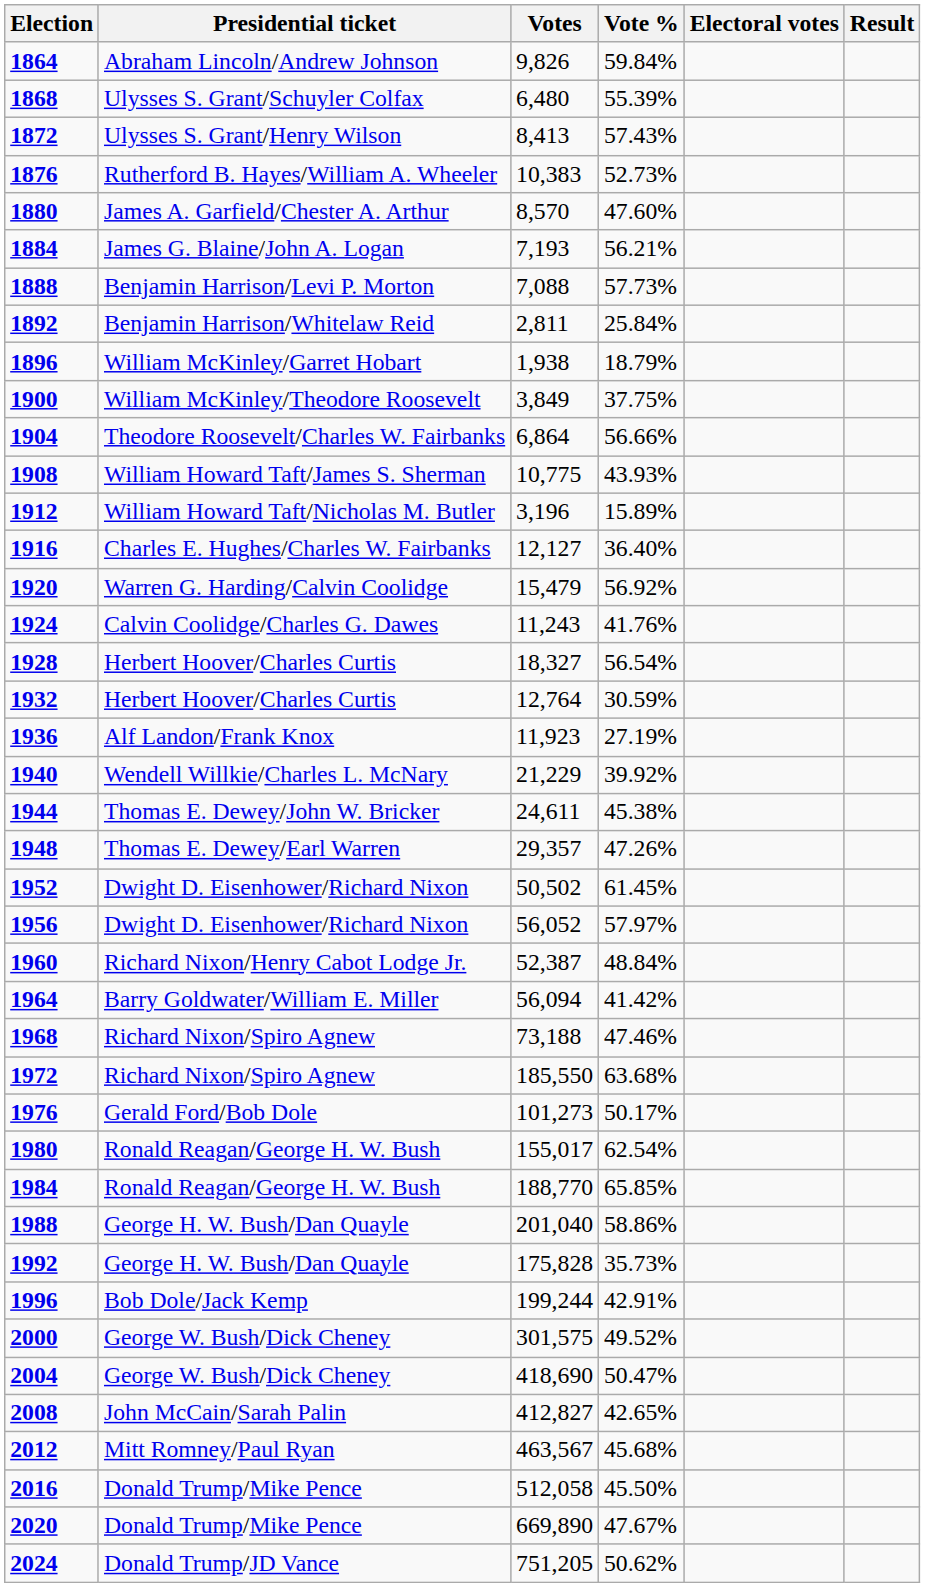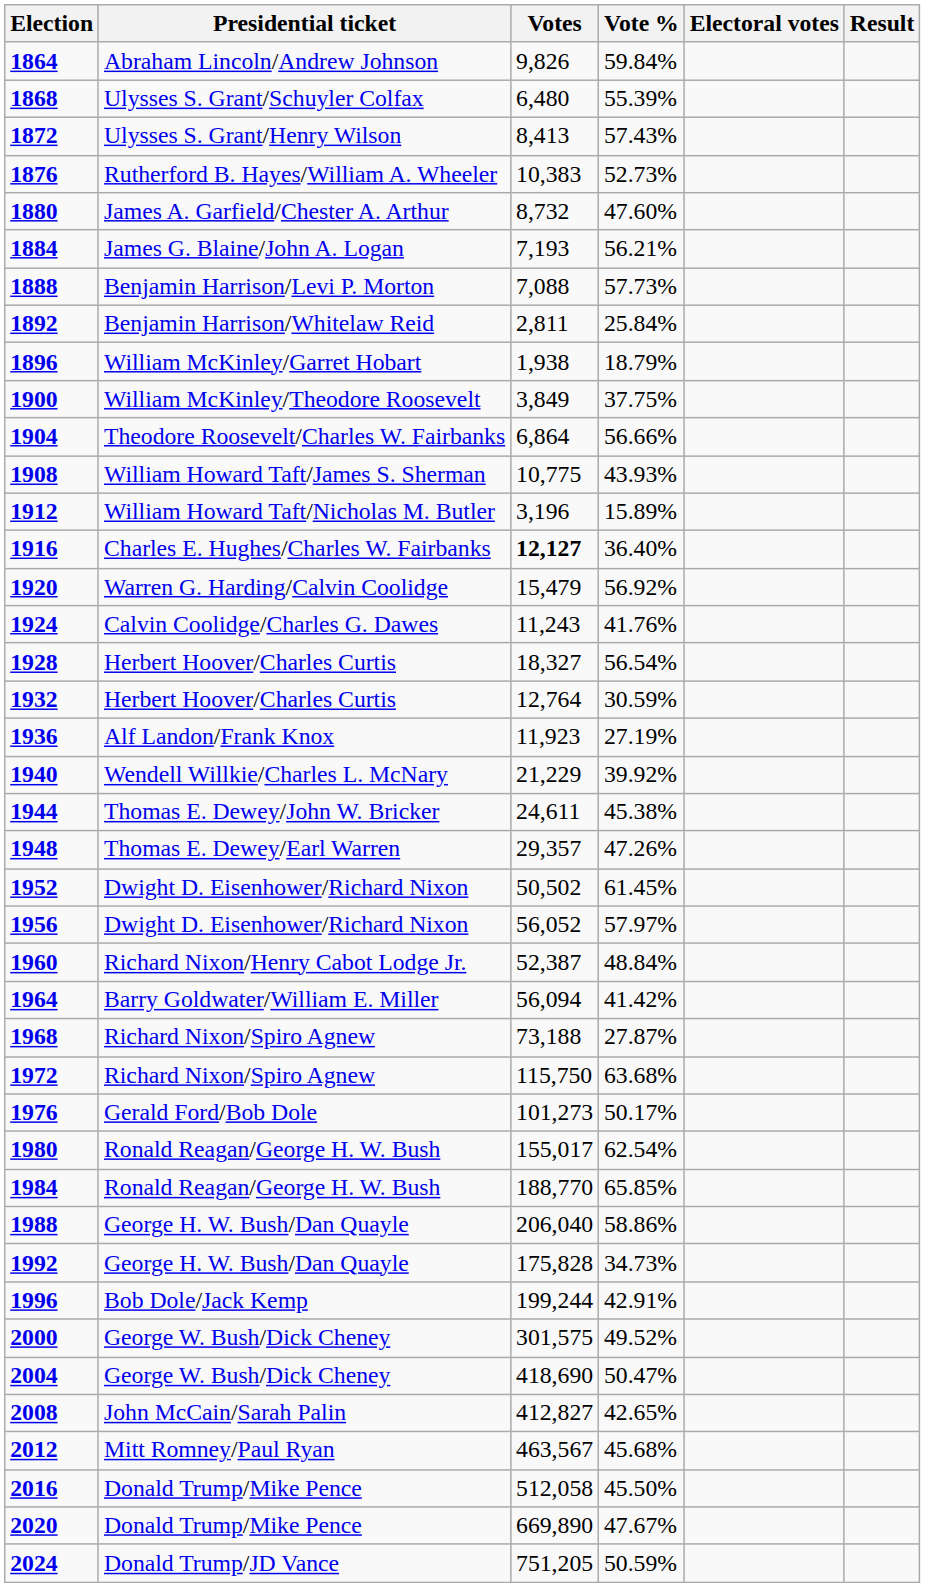 <table class="wikitable">
 <tr>
 <th>Election</th>
 <th>Presidential ticket</th>
 <th>Votes</th>
 <th>Vote %</th>
 <th>Electoral votes</th>
 <th>Result</th>
 </tr>
 <tr>
 <td><strong><a href='#'>1864</a></strong></td>
 <td><a href='#'>Abraham Lincoln</a>/<a href='#'>Andrew Johnson</a></td>
 <td>9,826</td>
 <td>59.84%</td>
 <td></td>
 <td></td>
 </tr>
 <tr>
 <td><strong><a href='#'>1868</a></strong></td>
 <td><a href='#'>Ulysses S. Grant</a>/<a href='#'>Schuyler Colfax</a></td>
 <td>6,480</td>
 <td>55.39%</td>
 <td></td>
 <td></td>
 </tr>
 <tr>
 <td><strong><a href='#'>1872</a></strong></td>
 <td><a href='#'>Ulysses S. Grant</a>/<a href='#'>Henry Wilson</a></td>
 <td>8,413</td>
 <td>57.43%</td>
 <td></td>
 <td></td>
 </tr>
 <tr>
 <td><strong><a href='#'>1876</a></strong></td>
 <td><a href='#'>Rutherford B. Hayes</a>/<a href='#'>William A. Wheeler</a></td>
 <td>10,383</td>
 <td>52.73%</td>
 <td></td>
 <td></td>
 </tr>
 <tr>
 <td><strong><a href='#'>1880</a></strong></td>
 <td><a href='#'>James A. Garfield</a>/<a href='#'>Chester A. Arthur</a></td>
-<td>8,570</td>
+<td>8,732</td>
 <td>47.60%</td>
 <td></td>
 <td></td>
 </tr>
 <tr>
 <td><strong><a href='#'>1884</a></strong></td>
 <td><a href='#'>James G. Blaine</a>/<a href='#'>John A. Logan</a></td>
 <td>7,193</td>
 <td>56.21%</td>
 <td></td>
 <td></td>
 </tr>
 <tr>
 <td><strong><a href='#'>1888</a></strong></td>
 <td><a href='#'>Benjamin Harrison</a>/<a href='#'>Levi P. Morton</a></td>
 <td>7,088</td>
 <td>57.73%</td>
 <td></td>
 <td></td>
 </tr>
 <tr>
 <td><strong><a href='#'>1892</a></strong></td>
 <td><a href='#'>Benjamin Harrison</a>/<a href='#'>Whitelaw Reid</a></td>
 <td>2,811</td>
 <td>25.84%</td>
 <td></td>
 <td></td>
 </tr>
 <tr>
 <td><strong><a href='#'>1896</a></strong></td>
 <td><a href='#'>William McKinley</a>/<a href='#'>Garret Hobart</a></td>
 <td>1,938</td>
 <td>18.79%</td>
 <td></td>
 <td></td>
 </tr>
 <tr>
 <td><strong><a href='#'>1900</a></strong></td>
 <td><a href='#'>William McKinley</a>/<a href='#'>Theodore Roosevelt</a></td>
 <td>3,849</td>
 <td>37.75%</td>
 <td></td>
 <td></td>
 </tr>
 <tr>
 <td><strong><a href='#'>1904</a></strong></td>
 <td><a href='#'>Theodore Roosevelt</a>/<a href='#'>Charles W. Fairbanks</a></td>
 <td>6,864</td>
 <td>56.66%</td>
 <td></td>
 <td></td>
 </tr>
 <tr>
 <td><strong><a href='#'>1908</a></strong></td>
 <td><a href='#'>William Howard Taft</a>/<a href='#'>James S. Sherman</a></td>
 <td>10,775</td>
 <td>43.93%</td>
 <td></td>
 <td></td>
 </tr>
 <tr>
 <td><strong><a href='#'>1912</a></strong></td>
 <td><a href='#'>William Howard Taft</a>/<a href='#'>Nicholas M. Butler</a></td>
 <td>3,196</td>
 <td>15.89%</td>
 <td></td>
 <td></td>
 </tr>
 <tr>
 <td><strong><a href='#'>1916</a></strong></td>
 <td><a href='#'>Charles E. Hughes</a>/<a href='#'>Charles W. Fairbanks</a></td>
-<td>12,127</td>
+<td><strong>12,127</strong></td>
 <td>36.40%</td>
 <td></td>
 <td></td>
 </tr>
 <tr>
 <td><strong><a href='#'>1920</a></strong></td>
 <td><a href='#'>Warren G. Harding</a>/<a href='#'>Calvin Coolidge</a></td>
 <td>15,479</td>
 <td>56.92%</td>
 <td></td>
 <td></td>
 </tr>
 <tr>
 <td><strong><a href='#'>1924</a></strong></td>
 <td><a href='#'>Calvin Coolidge</a>/<a href='#'>Charles G. Dawes</a></td>
 <td>11,243</td>
 <td>41.76%</td>
 <td></td>
 <td></td>
 </tr>
 <tr>
 <td><strong><a href='#'>1928</a></strong></td>
 <td><a href='#'>Herbert Hoover</a>/<a href='#'>Charles Curtis</a></td>
 <td>18,327</td>
 <td>56.54%</td>
 <td></td>
 <td></td>
 </tr>
 <tr>
 <td><strong><a href='#'>1932</a></strong></td>
 <td><a href='#'>Herbert Hoover</a>/<a href='#'>Charles Curtis</a></td>
 <td>12,764</td>
 <td>30.59%</td>
 <td></td>
 <td></td>
 </tr>
 <tr>
 <td><strong><a href='#'>1936</a></strong></td>
 <td><a href='#'>Alf Landon</a>/<a href='#'>Frank Knox</a></td>
 <td>11,923</td>
 <td>27.19%</td>
 <td></td>
 <td></td>
 </tr>
 <tr>
 <td><strong><a href='#'>1940</a></strong></td>
 <td><a href='#'>Wendell Willkie</a>/<a href='#'>Charles L. McNary</a></td>
 <td>21,229</td>
 <td>39.92%</td>
 <td></td>
 <td></td>
 </tr>
 <tr>
 <td><strong><a href='#'>1944</a></strong></td>
 <td><a href='#'>Thomas E. Dewey</a>/<a href='#'>John W. Bricker</a></td>
 <td>24,611</td>
 <td>45.38%</td>
 <td></td>
 <td></td>
 </tr>
 <tr>
 <td><strong><a href='#'>1948</a></strong></td>
 <td><a href='#'>Thomas E. Dewey</a>/<a href='#'>Earl Warren</a></td>
 <td>29,357</td>
 <td>47.26%</td>
 <td></td>
 <td></td>
 </tr>
 <tr>
 <td><strong><a href='#'>1952</a></strong></td>
 <td><a href='#'>Dwight D. Eisenhower</a>/<a href='#'>Richard Nixon</a></td>
 <td>50,502</td>
 <td>61.45%</td>
 <td></td>
 <td></td>
 </tr>
 <tr>
 <td><strong><a href='#'>1956</a></strong></td>
 <td><a href='#'>Dwight D. Eisenhower</a>/<a href='#'>Richard Nixon</a></td>
 <td>56,052</td>
 <td>57.97%</td>
 <td></td>
 <td></td>
 </tr>
 <tr>
 <td><strong><a href='#'>1960</a></strong></td>
 <td><a href='#'>Richard Nixon</a>/<a href='#'>Henry Cabot Lodge Jr.</a></td>
 <td>52,387</td>
 <td>48.84%</td>
 <td></td>
 <td></td>
 </tr>
 <tr>
 <td><strong><a href='#'>1964</a></strong></td>
 <td><a href='#'>Barry Goldwater</a>/<a href='#'>William E. Miller</a></td>
 <td>56,094</td>
 <td>41.42%</td>
 <td></td>
 <td></td>
 </tr>
 <tr>
 <td><strong><a href='#'>1968</a></strong></td>
 <td><a href='#'>Richard Nixon</a>/<a href='#'>Spiro Agnew</a></td>
 <td>73,188</td>
-<td>47.46%</td>
+<td>27.87%</td>
 <td></td>
 <td></td>
 </tr>
 <tr>
 <td><strong><a href='#'>1972</a></strong></td>
 <td><a href='#'>Richard Nixon</a>/<a href='#'>Spiro Agnew</a></td>
-<td>185,550</td>
+<td>115,750</td>
 <td>63.68%</td>
 <td></td>
 <td></td>
 </tr>
 <tr>
 <td><strong><a href='#'>1976</a></strong></td>
 <td><a href='#'>Gerald Ford</a>/<a href='#'>Bob Dole</a></td>
 <td>101,273</td>
 <td>50.17%</td>
 <td></td>
 <td></td>
 </tr>
 <tr>
 <td><strong><a href='#'>1980</a></strong></td>
 <td><a href='#'>Ronald Reagan</a>/<a href='#'>George H. W. Bush</a></td>
 <td>155,017</td>
 <td>62.54%</td>
 <td></td>
 <td></td>
 </tr>
 <tr>
 <td><strong><a href='#'>1984</a></strong></td>
 <td><a href='#'>Ronald Reagan</a>/<a href='#'>George H. W. Bush</a></td>
 <td>188,770</td>
 <td>65.85%</td>
 <td></td>
 <td></td>
 </tr>
 <tr>
 <td><strong><a href='#'>1988</a></strong></td>
 <td><a href='#'>George H. W. Bush</a>/<a href='#'>Dan Quayle</a></td>
-<td>201,040</td>
+<td>206,040</td>
 <td>58.86%</td>
 <td></td>
 <td></td>
 </tr>
 <tr>
 <td><strong><a href='#'>1992</a></strong></td>
 <td><a href='#'>George H. W. Bush</a>/<a href='#'>Dan Quayle</a></td>
 <td>175,828</td>
-<td>35.73%</td>
+<td>34.73%</td>
 <td></td>
 <td></td>
 </tr>
 <tr>
 <td><strong><a href='#'>1996</a></strong></td>
 <td><a href='#'>Bob Dole</a>/<a href='#'>Jack Kemp</a></td>
 <td>199,244</td>
 <td>42.91%</td>
 <td></td>
 <td></td>
 </tr>
 <tr>
 <td><strong><a href='#'>2000</a></strong></td>
 <td><a href='#'>George W. Bush</a>/<a href='#'>Dick Cheney</a></td>
 <td>301,575</td>
 <td>49.52%</td>
 <td></td>
 <td></td>
 </tr>
 <tr>
 <td><strong><a href='#'>2004</a></strong></td>
 <td><a href='#'>George W. Bush</a>/<a href='#'>Dick Cheney</a></td>
 <td>418,690</td>
 <td>50.47%</td>
 <td></td>
 <td></td>
 </tr>
 <tr>
 <td><strong><a href='#'>2008</a></strong></td>
 <td><a href='#'>John McCain</a>/<a href='#'>Sarah Palin</a></td>
 <td>412,827</td>
 <td>42.65%</td>
 <td></td>
 <td></td>
 </tr>
 <tr>
 <td><strong><a href='#'>2012</a></strong></td>
 <td><a href='#'>Mitt Romney</a>/<a href='#'>Paul Ryan</a></td>
 <td>463,567</td>
 <td>45.68%</td>
 <td></td>
 <td></td>
 </tr>
 <tr>
 <td><strong><a href='#'>2016</a></strong></td>
 <td><a href='#'>Donald Trump</a>/<a href='#'>Mike Pence</a></td>
 <td>512,058</td>
 <td>45.50%</td>
 <td></td>
 <td></td>
 </tr>
 <tr>
 <td><strong><a href='#'>2020</a></strong></td>
 <td><a href='#'>Donald Trump</a>/<a href='#'>Mike Pence</a></td>
 <td>669,890</td>
 <td>47.67%</td>
 <td></td>
 <td></td>
 </tr>
 <tr>
 <td><strong><a href='#'>2024</a></strong></td>
 <td><a href='#'>Donald Trump</a>/<a href='#'>JD Vance</a></td>
 <td>751,205</td>
-<td>50.62%</td>
+<td>50.59%</td>
 <td></td>
 <td></td>
 </tr>
 </table>
